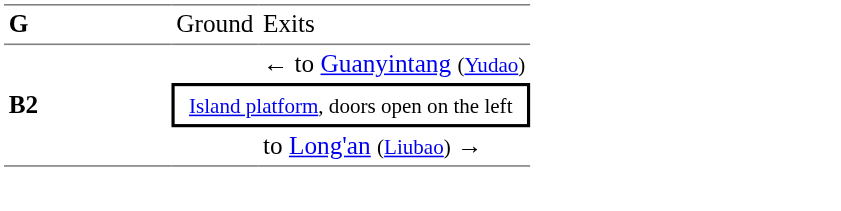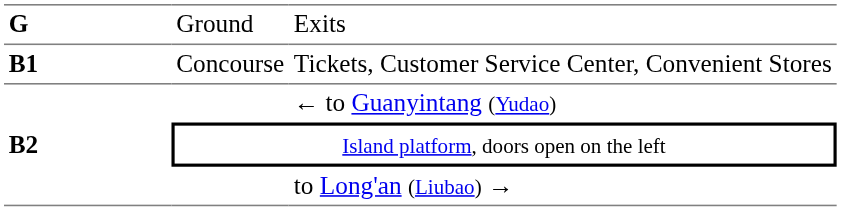 <table cellspacing=0 cellpadding=3>
 <tr>
 <td style="border-top:solid 1px gray;border-bottom:solid 1px gray;" width=100><strong>G</strong></td>
 <td style="border-top:solid 1px gray;border-bottom:solid 1px gray;">Ground</td>
 <td style="border-top:solid 1px gray;border-bottom:solid 1px gray;">Exits</td>
+</tr>
+<tr>
+<td style="border-bottom:solid 1px gray;"><strong>B1</strong></td>
+<td style="border-bottom:solid 1px gray;">Concourse</td>
+<td style="border-bottom:solid 1px gray;">Tickets, Customer Service Center, Convenient Stores</td>
 </tr>
 <tr>
 <td rowspan="3" style="border-bottom:solid 1px gray;"><strong>B2</strong></td>
 <td></td>
 <td>←  to <a href='#'>Guanyintang</a> <small>(<a href='#'>Yudao</a>)</small></td>
 </tr>
 <tr>
 <td style="border-right:solid 2px black;border-left:solid 2px black;border-top:solid 2px black;border-bottom:solid 2px black;text-align:center;" colspan=2><small><a href='#'>Island platform</a>, doors open on the left</small></td>
 </tr>
 <tr>
 <td style="border-bottom:solid 1px gray;"></td>
 <td style="border-bottom:solid 1px gray;">  to <a href='#'>Long'an</a> <small>(<a href='#'>Liubao</a>)</small> →</td>
 </tr>
 </table>
